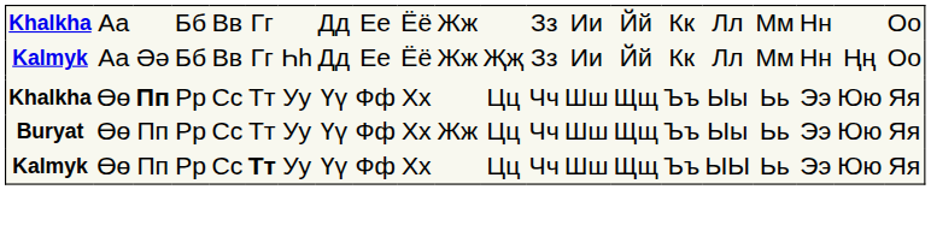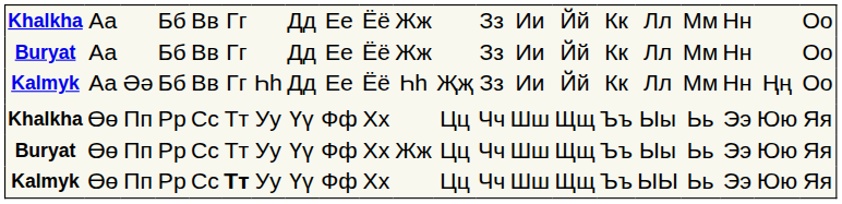 <table cellpadding=2 style="font-size:larger; text-align:center; border-color:black; border-width:1px; border-style:solid; border-collapse:collapse; background-color:#F8F8EF;" summary="Forty letters of all the Mongolian Cyrillic scripts, capital and lowercase">
 <tr>
 <th + style="font-size:smaller;"><a href='#'>Khalkha</a></th>
+<td>Аа</td>
+<td></td>
+<td>Бб</td>
+<td>Вв</td>
+<td>Гг</td>
+<td></td>
+<td>Дд</td>
+<td>Ее</td>
+<td>Ёё</td>
+<td>Жж</td>
+<td></td>
+<td>Зз</td>
+<td>Ии</td>
+<td>Йй</td>
+<td>Кк</td>
+<td>Лл</td>
+<td>Мм</td>
+<td>Нн</td>
+<td></td>
+<td>Оо</td>
+</tr>
+<tr>
+<th + style="font-size:smaller;"><a href='#'>Buryat</a></th>
 <td>Аа</td>
 <td></td>
 <td>Бб</td>
 <td>Вв</td>
 <td>Гг</td>
 <td></td>
 <td>Дд</td>
 <td>Ее</td>
 <td>Ёё</td>
 <td>Жж</td>
 <td></td>
 <td>Зз</td>
 <td>Ии</td>
 <td>Йй</td>
 <td>Кк</td>
 <td>Лл</td>
 <td>Мм</td>
 <td>Нн</td>
 <td></td>
 <td>Оо</td>
 </tr>
 <tr>
 <th + style="font-size:smaller;"><a href='#'>Kalmyk</a></th>
 <td>Аа</td>
 <td>Әә</td>
 <td>Бб</td>
 <td>Вв</td>
 <td>Гг</td>
 <td>Һһ</td>
 <td>Дд</td>
 <td>Ее</td>
 <td>Ёё</td>
-<td>Жж</td>
+<td>Һһ</td>
 <td>Җҗ</td>
 <td>Зз</td>
 <td>Ии</td>
 <td>Йй</td>
 <td>Кк</td>
 <td>Лл</td>
 <td>Мм</td>
 <td>Нн</td>
 <td>Ңң</td>
 <td>Оо</td>
 </tr>
 <tr>
 <td></td>
 </tr>
 <tr>
 <th + style="font-size:smaller;">Khalkha</th>
 <td>Өө</td>
-<td><strong>Пп</strong></td>
+<td>Пп</td>
 <td>Рр</td>
 <td>Сс</td>
 <td>Тт</td>
 <td>Уу</td>
 <td>Үү</td>
 <td>Фф</td>
 <td>Хх</td>
 <td></td>
 <td>Цц</td>
 <td>Чч</td>
 <td>Шш</td>
 <td>Щщ</td>
 <td>Ъъ</td>
 <td>Ыы</td>
 <td>Ьь</td>
 <td>Ээ</td>
 <td>Юю</td>
 <td>Яя</td>
 </tr>
 <tr>
 <th + style="font-size:smaller;">Buryat</th>
 <td>Өө</td>
 <td>Пп</td>
 <td>Рр</td>
 <td>Сс</td>
 <td>Тт</td>
 <td>Уу</td>
 <td>Үү</td>
 <td>Фф</td>
 <td>Хх</td>
 <td>Жж</td>
 <td>Цц</td>
 <td>Чч</td>
 <td>Шш</td>
 <td>Щщ</td>
 <td>Ъъ</td>
 <td>Ыы</td>
 <td>Ьь</td>
 <td>Ээ</td>
 <td>Юю</td>
 <td>Яя</td>
 </tr>
 <tr>
 <th + style="font-size:smaller;">Kalmyk</th>
 <td>Өө</td>
 <td>Пп</td>
 <td>Рр</td>
 <td>Сс</td>
 <td><strong>Тт</strong></td>
 <td>Уу</td>
 <td>Үү</td>
 <td>Фф</td>
 <td>Хх</td>
 <td></td>
 <td>Цц</td>
 <td>Чч</td>
 <td>Шш</td>
 <td>Щщ</td>
 <td>Ъъ</td>
 <td>ЫЫ</td>
 <td>Ьь</td>
 <td>Ээ</td>
 <td>Юю</td>
 <td>Яя</td>
 </tr>
 </table>
